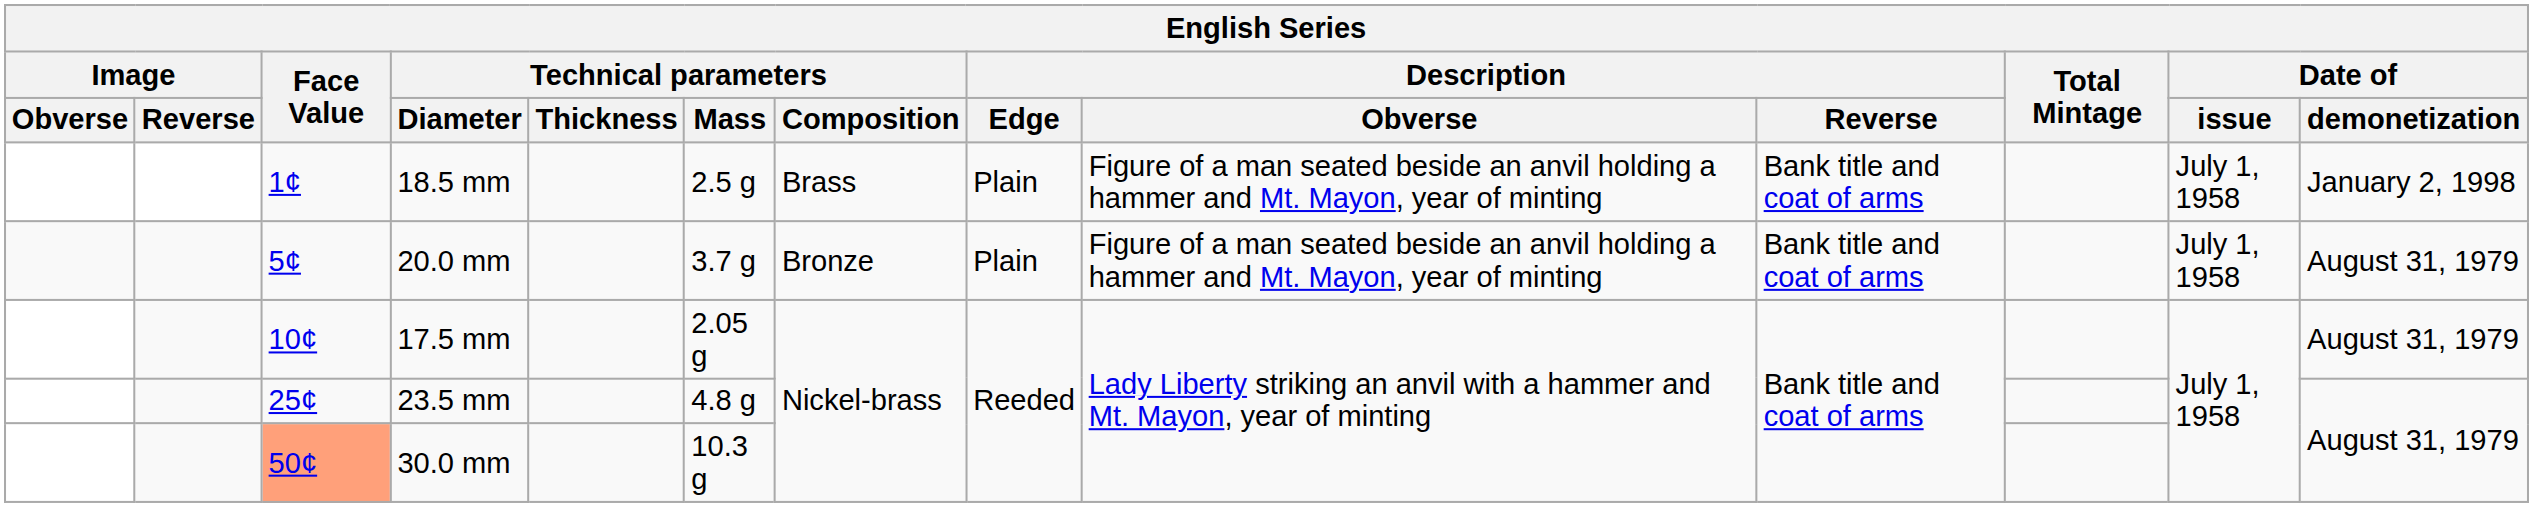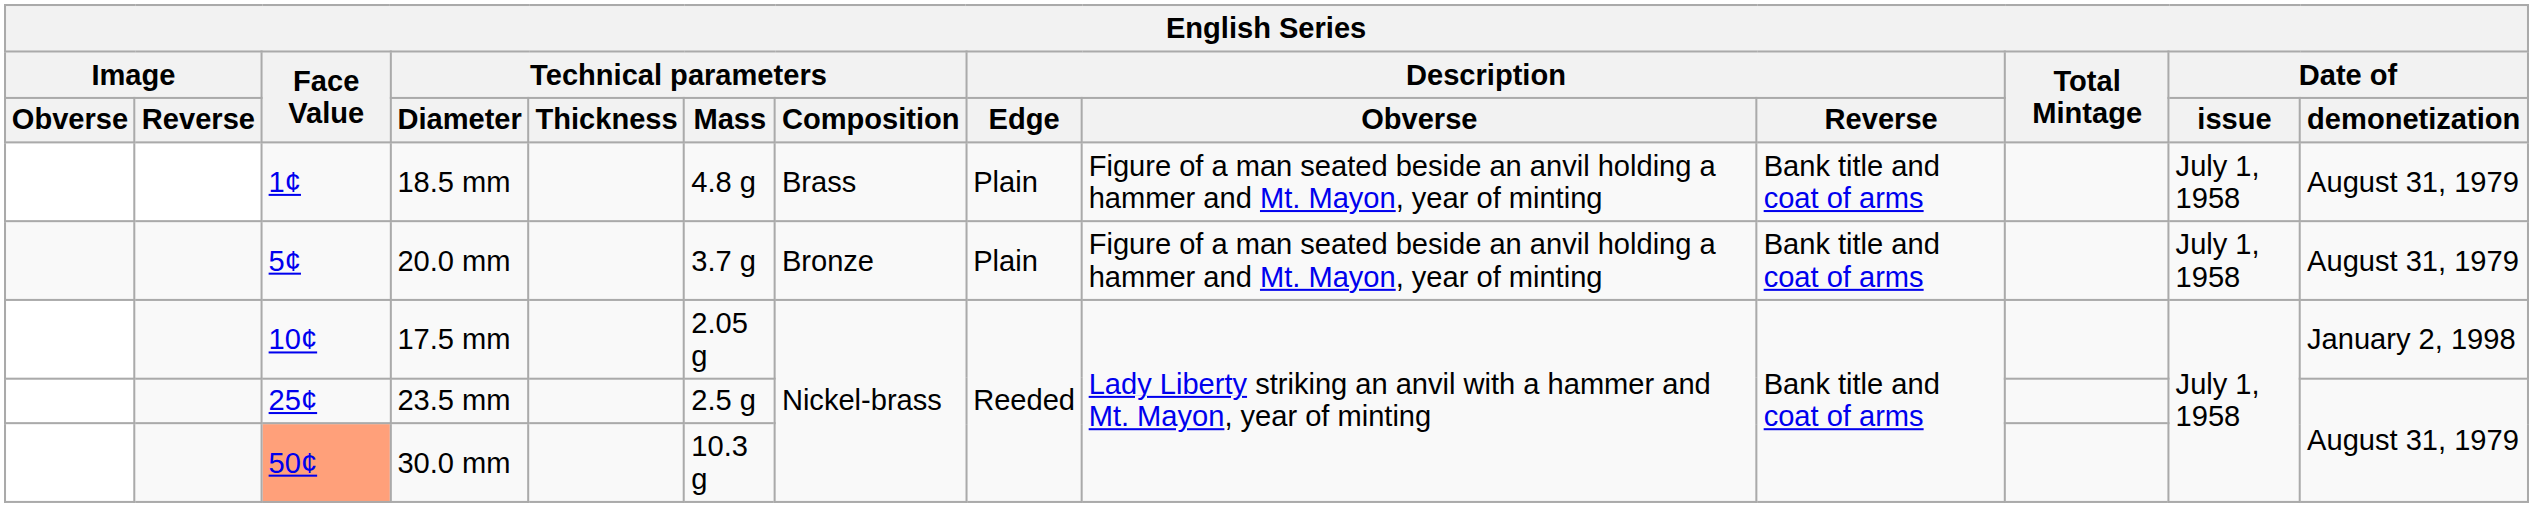 <table class="wikitable" style="font-size: 90%">
 <tr>
 <th colspan="13"><strong>English Series</strong></th>
 </tr>
 <tr>
 <th colspan="2">Image</th>
 <th rowspan="2">Face Value</th>
 <th colspan="4">Technical parameters</th>
 <th colspan="3">Description</th>
 <th rowspan="2">Total Mintage</th>
 <th colspan="2">Date of</th>
 </tr>
 <tr>
 <th>Obverse</th>
 <th>Reverse</th>
 <th>Diameter</th>
 <th>Thickness</th>
 <th>Mass</th>
 <th>Composition</th>
 <th>Edge</th>
 <th>Obverse</th>
 <th>Reverse</th>
 <th>issue</th>
 <th>demonetization</th>
 </tr>
 <tr>
 <td align="center" bgcolor="#ffffff"></td>
 <td align="center" bgcolor="#ffffff"></td>
 <td><a href='#'>1¢</a></td>
 <td>18.5 mm</td>
 <td></td>
-<td>2.5 g</td>
+<td>4.8 g</td>
 <td>Brass</td>
 <td>Plain</td>
 <td>Figure of a man seated beside an anvil holding a hammer and <a href='#'>Mt. Mayon</a>, year of minting</td>
 <td>Bank title and <a href='#'>coat of arms</a></td>
 <td></td>
 <td>July 1, 1958</td>
-<td>January 2, 1998</td>
+<td>August 31, 1979</td>
 </tr>
 <tr>
 <td></td>
 <td></td>
 <td><a href='#'>5¢</a></td>
 <td>20.0 mm</td>
 <td></td>
 <td>3.7 g</td>
 <td>Bronze</td>
 <td>Plain</td>
 <td>Figure of a man seated beside an anvil holding a hammer and <a href='#'>Mt. Mayon</a>, year of minting</td>
 <td>Bank title and <a href='#'>coat of arms</a></td>
 <td></td>
 <td>July 1, 1958</td>
 <td>August 31, 1979</td>
 </tr>
 <tr>
 <td align="center" bgcolor="#ffffff"></td>
 <td></td>
 <td><a href='#'>10¢</a></td>
 <td>17.5 mm</td>
 <td></td>
 <td>2.05 g</td>
 <td rowspan="3">Nickel-brass</td>
 <td rowspan="3">Reeded</td>
 <td rowspan="3"><a href='#'>Lady Liberty</a> striking an anvil with a hammer and <a href='#'>Mt. Mayon</a>, year of minting</td>
 <td rowspan="3">Bank title and <a href='#'>coat of arms</a></td>
 <td></td>
 <td rowspan="3">July 1, 1958</td>
-<td>August 31, 1979</td>
+<td>January 2, 1998</td>
 </tr>
 <tr>
 <td align="center" bgcolor="#ffffff"></td>
 <td></td>
 <td><a href='#'>25¢</a></td>
 <td>23.5 mm</td>
 <td></td>
-<td>4.8 g</td>
+<td>2.5 g</td>
 <td></td>
 <td rowspan="2">August 31, 1979</td>
 </tr>
 <tr>
 <td align="center" bgcolor="#ffffff"></td>
 <td></td>
 <td style="background: lightsalmon;"><a href='#'>50¢</a></td>
 <td>30.0 mm</td>
 <td></td>
 <td>10.3 g</td>
 <td></td>
 </tr>
 </table>
